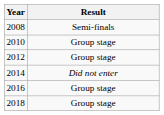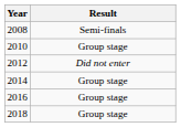 <table class="wikitable" style="text-align: center; font-size:90%">
 <tr>
 <th>Year</th>
 <th style="width:200px">Result</th>
 </tr>
 <tr>
 <td> 2008</td>
 <td> Semi-finals</td>
 </tr>
 <tr>
 <td> 2010</td>
 <td>Group stage</td>
 </tr>
 <tr>
 <td> 2012</td>
-<td>Group stage</td>
+<td><em>Did not enter</em></td>
 </tr>
 <tr>
 <td> 2014</td>
-<td><em>Did not enter</em></td>
+<td>Group stage</td>
 </tr>
 <tr>
 <td> 2016</td>
 <td>Group stage</td>
 </tr>
 <tr>
 <td> 2018</td>
 <td>Group stage</td>
 </tr>
 </table>
